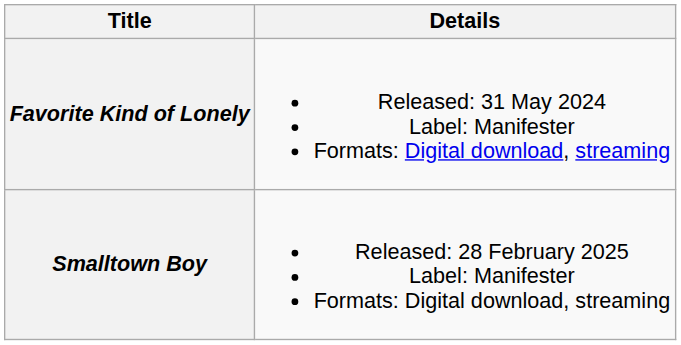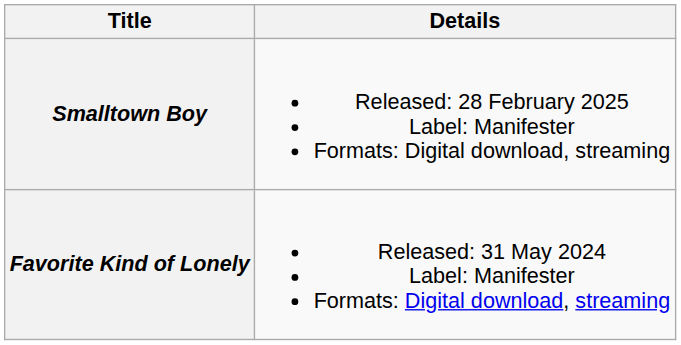 <table class="wikitable plainrowheaders" style="text-align:center;" border="1">
 <tr>
 <th scope="col">Title</th>
 <th scope="col">Details</th>
 </tr>
 <tr>
+<th scope="row"><em>Smalltown Boy</em></th>
+<td><br><ul><li>Released: 28 February 2025</li><li>Label: Manifester</li><li>Formats: Digital download, streaming</li></ul></td>
+</tr>
+<tr>
 <th scope="row"><em>Favorite Kind of Lonely</em></th>
 <td><br><ul><li>Released: 31 May 2024</li><li>Label: Manifester</li><li>Formats: <a href='#'>Digital download</a>, <a href='#'>streaming</a></li></ul></td>
 </tr>
-<tr>
-<th scope="row"><em>Smalltown Boy</em></th>
-<td><br><ul><li>Released: 28 February 2025</li><li>Label: Manifester</li><li>Formats: Digital download, streaming</li></ul></td>
-</tr>
 </table>
